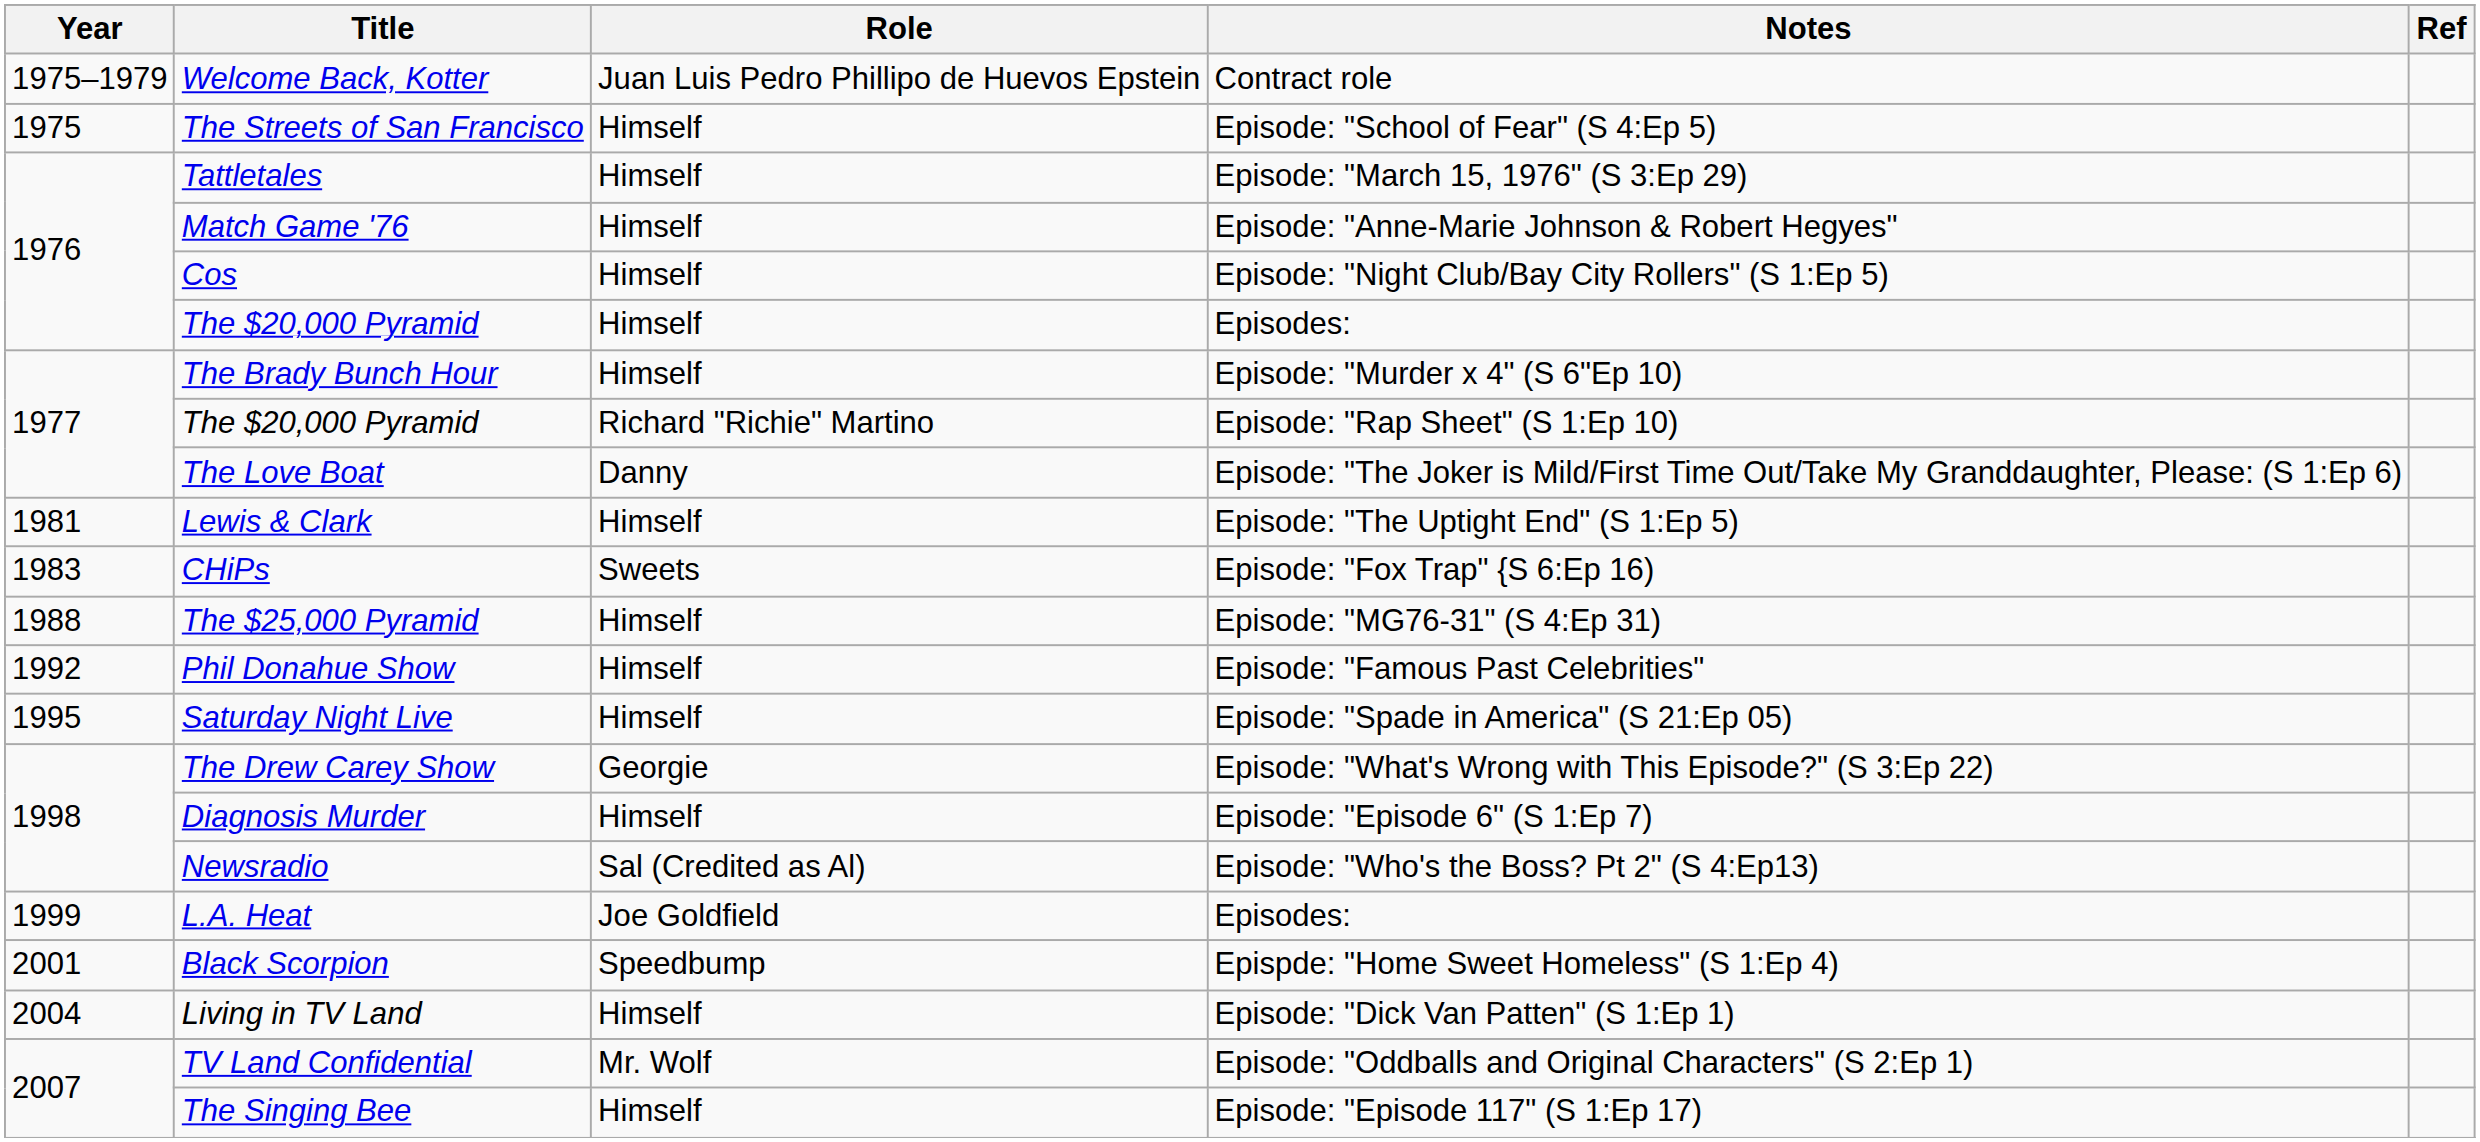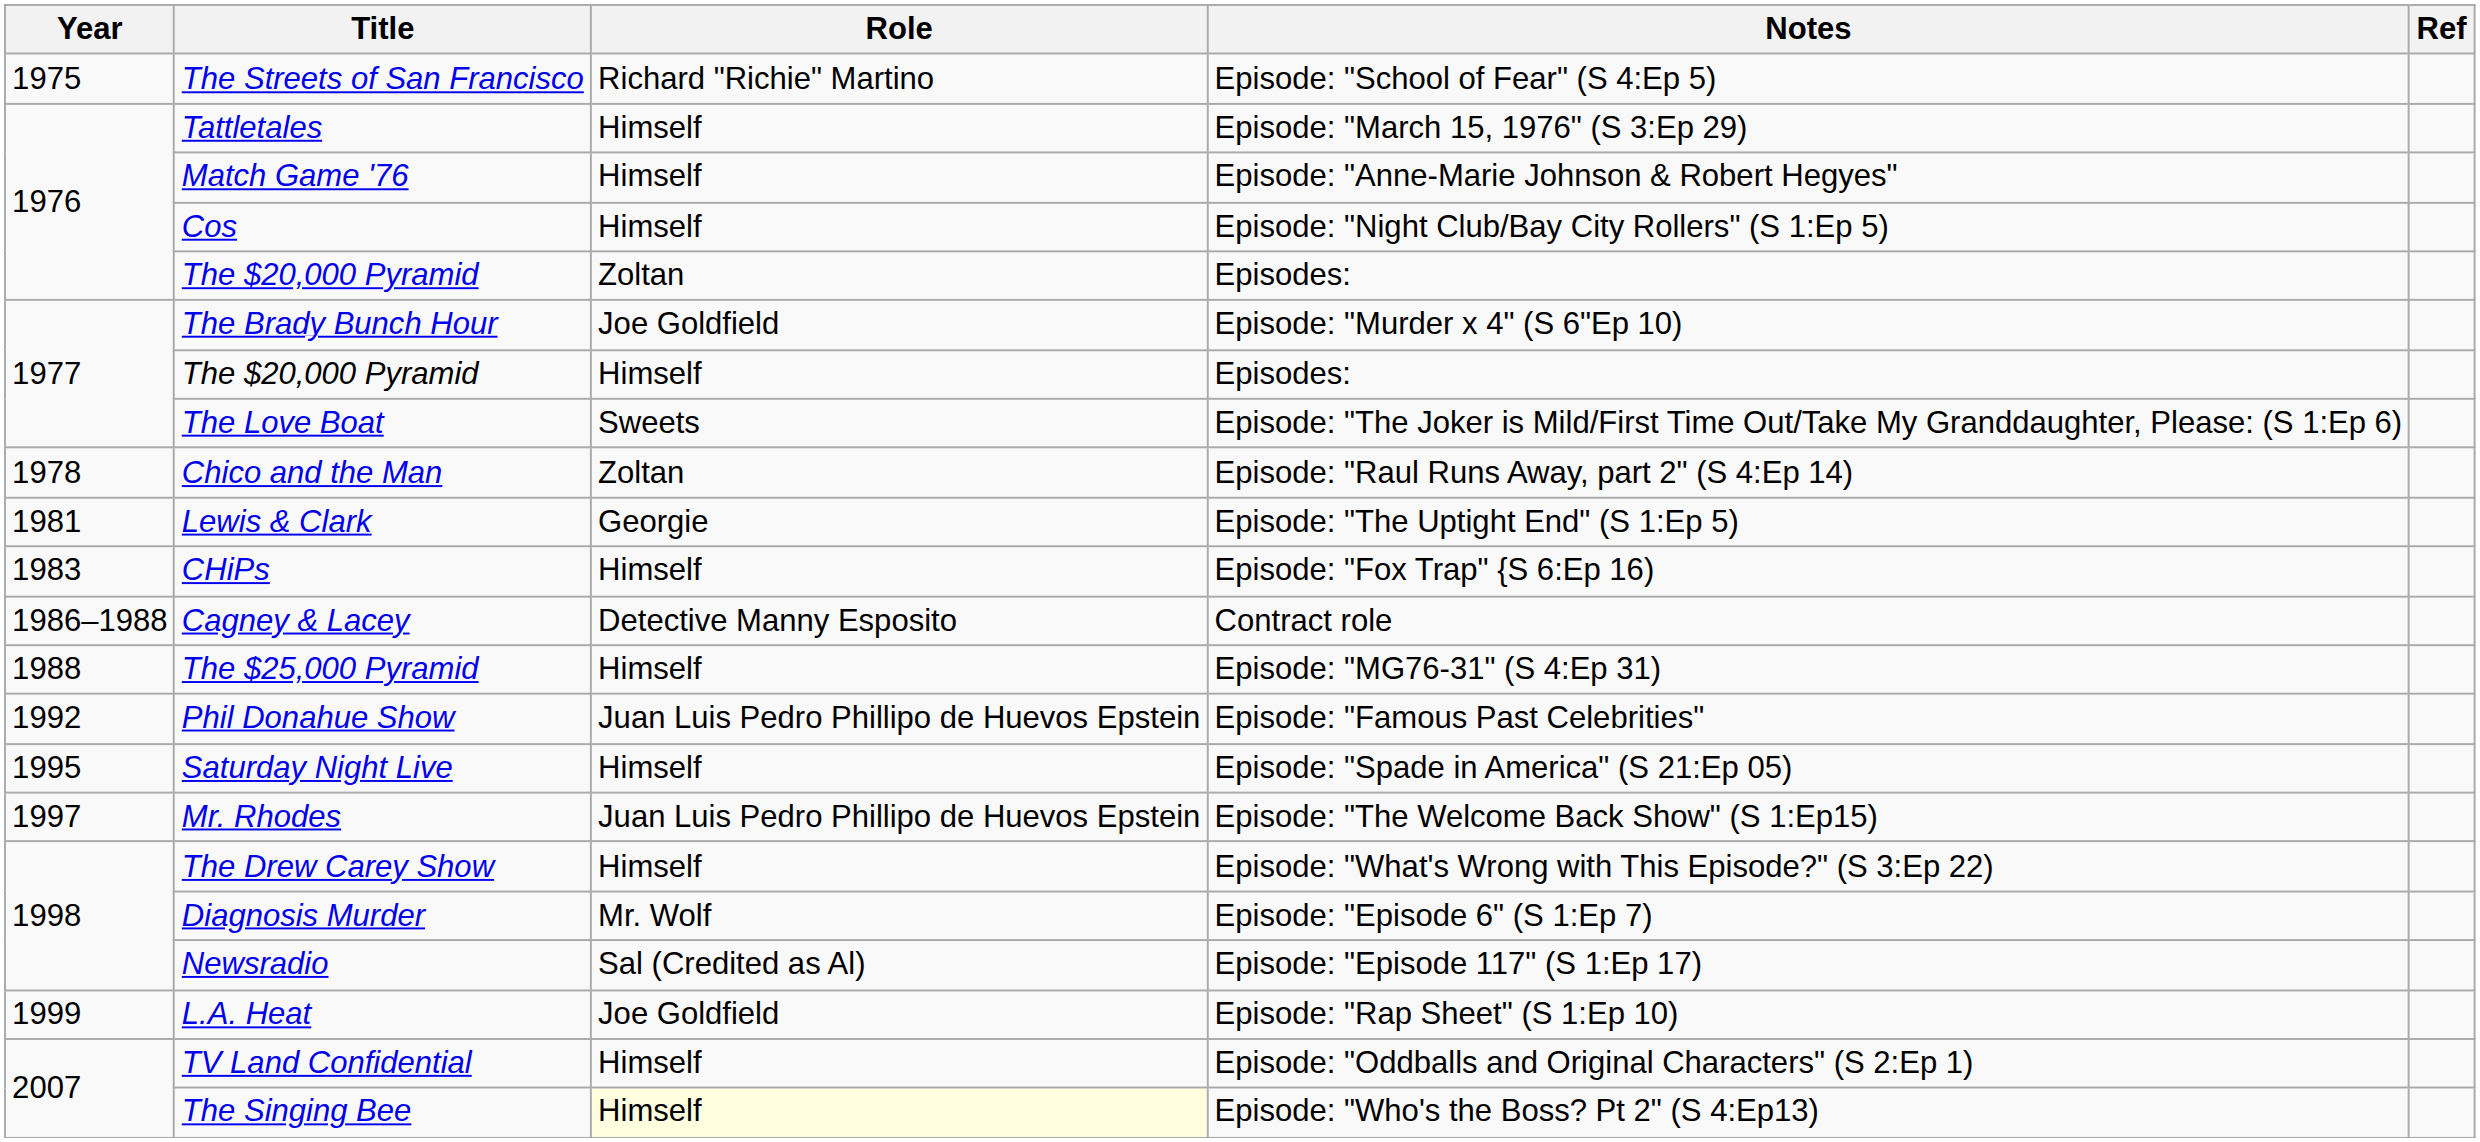 <table class="wikitable sortable">
 <tr>
 <th>Year</th>
 <th>Title</th>
 <th>Role</th>
 <th class="unsortable">Notes</th>
 <th>Ref</th>
 </tr>
 <tr>
-<td>1975–1979</td>
-<td><em><a href='#'>Welcome Back, Kotter</a></em></td>
-<td>Juan Luis Pedro Phillipo de Huevos Epstein</td>
-<td>Contract role</td>
-<td></td>
-</tr>
-<tr>
 <td>1975</td>
 <td><em><a href='#'>The Streets of San Francisco</a></em></td>
-<td>Himself</td>
+<td>Richard "Richie" Martino</td>
 <td>Episode: "School of Fear" (S 4:Ep 5)</td>
 <td></td>
 </tr>
 <tr>
 <td rowspan="4">1976</td>
 <td><em><a href='#'>Tattletales</a></em></td>
 <td>Himself</td>
 <td>Episode: "March 15, 1976" (S 3:Ep 29)</td>
 <td></td>
 </tr>
 <tr>
 <td><em><a href='#'>Match Game '76</a></em></td>
 <td>Himself</td>
 <td>Episode: "Anne-Marie Johnson & Robert Hegyes"</td>
 <td></td>
 </tr>
 <tr>
 <td><em><a href='#'>Cos</a></em></td>
 <td>Himself</td>
 <td>Episode: "Night Club/Bay City Rollers" (S 1:Ep 5)</td>
 <td></td>
 </tr>
 <tr>
 <td><em><a href='#'>The $20,000 Pyramid</a></em></td>
-<td>Himself</td>
+<td>Zoltan</td>
 <td>Episodes: </td>
 <td></td>
 </tr>
 <tr>
 <td rowspan="3">1977</td>
 <td><em><a href='#'>The Brady Bunch Hour</a></em></td>
-<td>Himself</td>
+<td>Joe Goldfield</td>
 <td>Episode: "Murder x 4" (S 6"Ep 10)</td>
 <td></td>
 </tr>
 <tr>
 <td><em>The $20,000 Pyramid</em></td>
-<td>Richard "Richie" Martino</td>
-<td>Episode: "Rap Sheet" (S 1:Ep 10)</td>
+<td>Himself</td>
+<td>Episodes: </td>
 <td></td>
 </tr>
 <tr>
 <td><em><a href='#'>The Love Boat</a></em></td>
-<td>Danny</td>
+<td>Sweets</td>
 <td>Episode: "The Joker is Mild/First Time Out/Take My Granddaughter, Please: (S 1:Ep 6)</td>
+<td></td>
+</tr>
+<tr>
+<td>1978</td>
+<td><em><a href='#'>Chico and the Man</a></em></td>
+<td>Zoltan</td>
+<td>Episode: "Raul Runs Away, part 2" (S 4:Ep 14)</td>
 <td></td>
 </tr>
 <tr>
 <td>1981</td>
 <td><em><a href='#'>Lewis & Clark</a></em></td>
-<td>Himself</td>
+<td>Georgie</td>
 <td>Episode: "The Uptight End" (S 1:Ep 5)</td>
 <td></td>
 </tr>
 <tr>
 <td>1983</td>
 <td><em><a href='#'>CHiPs</a></em></td>
-<td>Sweets</td>
+<td>Himself</td>
 <td>Episode: "Fox Trap" {S 6:Ep 16)</td>
+<td></td>
+</tr>
+<tr>
+<td>1986–1988</td>
+<td><em><a href='#'>Cagney & Lacey</a></em></td>
+<td>Detective Manny Esposito</td>
+<td>Contract role</td>
 <td></td>
 </tr>
 <tr>
 <td>1988</td>
 <td><em><a href='#'>The $25,000 Pyramid</a></em></td>
 <td>Himself</td>
 <td>Episode: "MG76-31" (S 4:Ep 31)</td>
 <td></td>
 </tr>
 <tr>
 <td>1992</td>
 <td><em><a href='#'>Phil Donahue Show</a></em></td>
-<td>Himself</td>
+<td>Juan Luis Pedro Phillipo de Huevos Epstein</td>
 <td>Episode: "Famous Past Celebrities"</td>
 <td></td>
 </tr>
 <tr>
 <td>1995</td>
 <td><em><a href='#'>Saturday Night Live</a></em></td>
 <td>Himself</td>
 <td>Episode: "Spade in America" (S 21:Ep 05)</td>
 <td></td>
 </tr>
 <tr>
+<td>1997</td>
+<td><em><a href='#'>Mr. Rhodes</a></em></td>
+<td>Juan Luis Pedro Phillipo de Huevos Epstein</td>
+<td>Episode: "The Welcome Back Show" (S 1:Ep15)</td>
+<td></td>
+</tr>
+<tr>
 <td rowspan="3">1998</td>
 <td><em><a href='#'>The Drew Carey Show</a></em></td>
-<td>Georgie</td>
+<td>Himself</td>
 <td>Episode: "What's Wrong with This Episode?" (S 3:Ep 22)</td>
 <td></td>
 </tr>
 <tr>
 <td><em><a href='#'>Diagnosis Murder</a></em></td>
-<td>Himself</td>
+<td>Mr. Wolf</td>
 <td>Episode: "Episode 6" (S 1:Ep 7)</td>
 <td></td>
 </tr>
 <tr>
 <td><em><a href='#'>Newsradio</a></em></td>
 <td>Sal (Credited as Al)</td>
-<td>Episode: "Who's the Boss? Pt 2" (S 4:Ep13)</td>
+<td>Episode: "Episode 117" (S 1:Ep 17)</td>
 <td></td>
 </tr>
 <tr>
 <td>1999</td>
 <td><em><a href='#'>L.A. Heat</a></em></td>
 <td>Joe Goldfield</td>
-<td>Episodes: </td>
-<td></td>
-</tr>
-<tr>
-<td>2001</td>
-<td><em><a href='#'>Black Scorpion</a></em></td>
-<td>Speedbump</td>
-<td>Epispde: "Home Sweet Homeless" (S 1:Ep 4)</td>
-<td></td>
-</tr>
-<tr>
-<td>2004</td>
-<td><em>Living in TV Land</em></td>
-<td>Himself</td>
-<td>Episode: "Dick Van Patten" (S 1:Ep 1)</td>
+<td>Episode: "Rap Sheet" (S 1:Ep 10)</td>
 <td></td>
 </tr>
 <tr>
 <td rowspan="2">2007</td>
 <td><em><a href='#'>TV Land Confidential</a></em></td>
-<td>Mr. Wolf</td>
+<td>Himself</td>
 <td>Episode: "Oddballs and Original Characters" (S 2:Ep 1)</td>
 <td></td>
 </tr>
 <tr>
 <td><em><a href='#'>The Singing Bee</a></em></td>
-<td>Himself</td>
-<td>Episode: "Episode 117" (S 1:Ep 17)</td>
+<td style="background: lightyellow;">Himself</td>
+<td>Episode: "Who's the Boss? Pt 2" (S 4:Ep13)</td>
 <td></td>
 </tr>
 <tr>
 </tr>
 </table>
